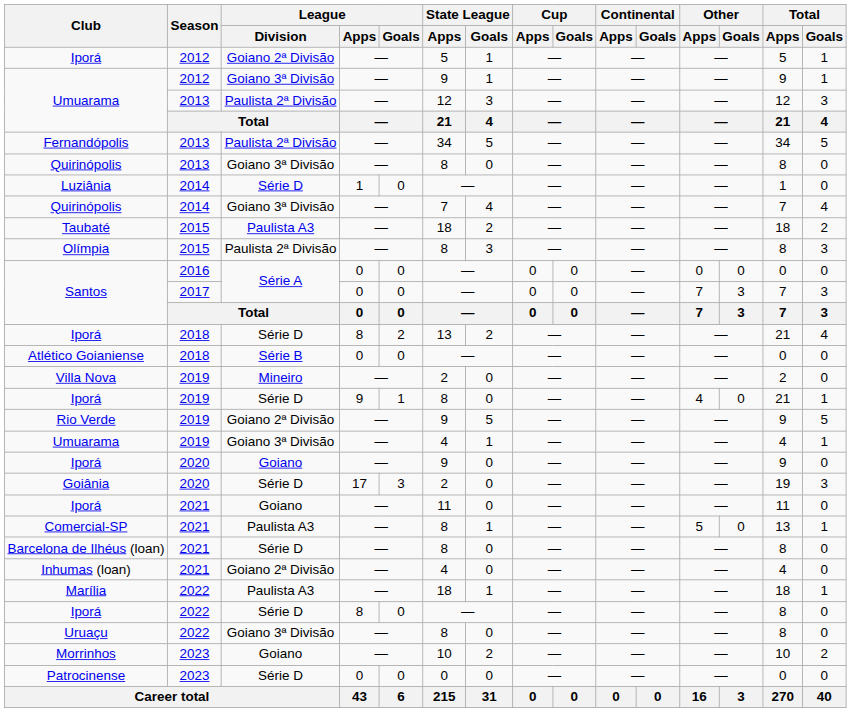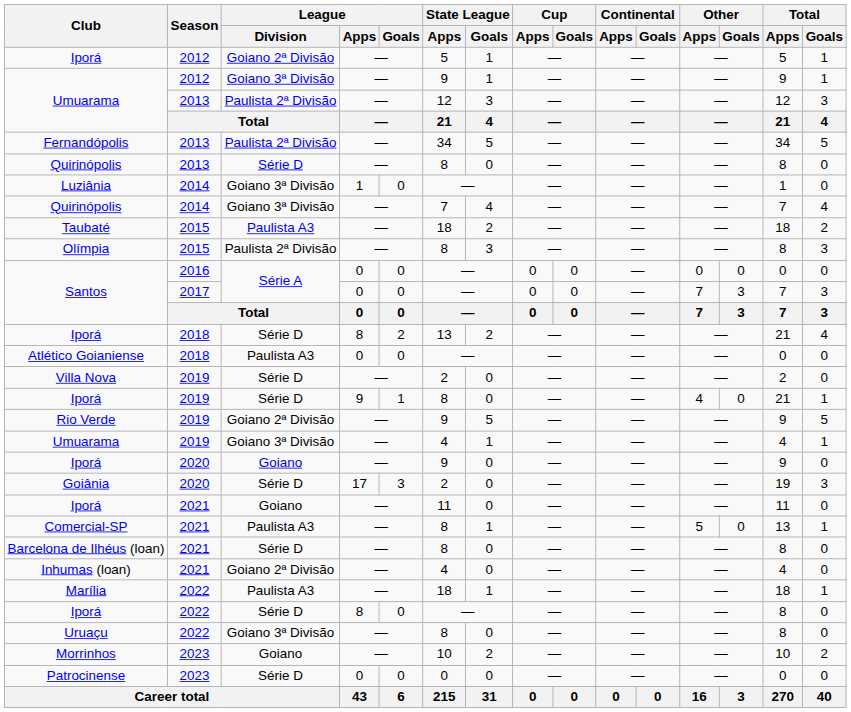 <table class="wikitable" style="text-align: center;">
 <tr>
 <th rowspan="2">Club</th>
 <th rowspan="2">Season</th>
 <th colspan="3">League</th>
 <th colspan="2">State League</th>
 <th colspan="2">Cup</th>
 <th colspan="2">Continental</th>
 <th colspan="2">Other</th>
 <th colspan="2">Total</th>
 </tr>
 <tr>
 <th>Division</th>
 <th>Apps</th>
 <th>Goals</th>
 <th>Apps</th>
 <th>Goals</th>
 <th>Apps</th>
 <th>Goals</th>
 <th>Apps</th>
 <th>Goals</th>
 <th>Apps</th>
 <th>Goals</th>
 <th>Apps</th>
 <th>Goals</th>
 </tr>
 <tr>
 <td valign="center"><a href='#'>Iporá</a></td>
 <td><a href='#'>2012</a></td>
 <td><a href='#'>Goiano 2ª Divisão</a></td>
 <td colspan="2">—</td>
 <td>5</td>
 <td>1</td>
 <td colspan="2">—</td>
 <td colspan="2">—</td>
 <td colspan="2">—</td>
 <td>5</td>
 <td>1</td>
 </tr>
 <tr>
 <td rowspan="3" valign="center"><a href='#'>Umuarama</a></td>
 <td><a href='#'>2012</a></td>
 <td><a href='#'>Goiano 3ª Divisão</a></td>
 <td colspan="2">—</td>
 <td>9</td>
 <td>1</td>
 <td colspan="2">—</td>
 <td colspan="2">—</td>
 <td colspan="2">—</td>
 <td>9</td>
 <td>1</td>
 </tr>
 <tr>
 <td><a href='#'>2013</a></td>
 <td><a href='#'>Paulista 2ª Divisão</a></td>
 <td colspan="2">—</td>
 <td>12</td>
 <td>3</td>
 <td colspan="2">—</td>
 <td colspan="2">—</td>
 <td colspan="2">—</td>
 <td>12</td>
 <td>3</td>
 </tr>
 <tr>
 <th colspan="2"><strong>Total</strong></th>
 <th colspan="2">—</th>
 <th>21</th>
 <th>4</th>
 <th colspan="2">—</th>
 <th colspan="2">—</th>
 <th colspan="2">—</th>
 <th>21</th>
 <th>4</th>
 </tr>
 <tr>
 <td valign="center"><a href='#'>Fernandópolis</a></td>
 <td><a href='#'>2013</a></td>
 <td><a href='#'>Paulista 2ª Divisão</a></td>
 <td colspan="2">—</td>
 <td>34</td>
 <td>5</td>
 <td colspan="2">—</td>
 <td colspan="2">—</td>
 <td colspan="2">—</td>
 <td>34</td>
 <td>5</td>
 </tr>
 <tr>
 <td valign="center"><a href='#'>Quirinópolis</a></td>
 <td><a href='#'>2013</a></td>
-<td>Goiano 3ª Divisão</td>
+<td><a href='#'>Série D</a></td>
 <td colspan="2">—</td>
 <td>8</td>
 <td>0</td>
 <td colspan="2">—</td>
 <td colspan="2">—</td>
 <td colspan="2">—</td>
 <td>8</td>
 <td>0</td>
 </tr>
 <tr>
 <td valign="center"><a href='#'>Luziânia</a></td>
 <td><a href='#'>2014</a></td>
-<td><a href='#'>Série D</a></td>
+<td>Goiano 3ª Divisão</td>
 <td>1</td>
 <td>0</td>
 <td colspan="2">—</td>
 <td colspan="2">—</td>
 <td colspan="2">—</td>
 <td colspan="2">—</td>
 <td>1</td>
 <td>0</td>
 </tr>
 <tr>
 <td valign="center"><a href='#'>Quirinópolis</a></td>
 <td><a href='#'>2014</a></td>
 <td>Goiano 3ª Divisão</td>
 <td colspan="2">—</td>
 <td>7</td>
 <td>4</td>
 <td colspan="2">—</td>
 <td colspan="2">—</td>
 <td colspan="2">—</td>
 <td>7</td>
 <td>4</td>
 </tr>
 <tr>
 <td valign="center"><a href='#'>Taubaté</a></td>
 <td><a href='#'>2015</a></td>
 <td><a href='#'>Paulista A3</a></td>
 <td colspan="2">—</td>
 <td>18</td>
 <td>2</td>
 <td colspan="2">—</td>
 <td colspan="2">—</td>
 <td colspan="2">—</td>
 <td>18</td>
 <td>2</td>
 </tr>
 <tr>
 <td valign="center"><a href='#'>Olímpia</a></td>
 <td><a href='#'>2015</a></td>
 <td>Paulista 2ª Divisão</td>
 <td colspan="2">—</td>
 <td>8</td>
 <td>3</td>
 <td colspan="2">—</td>
 <td colspan="2">—</td>
 <td colspan="2">—</td>
 <td>8</td>
 <td>3</td>
 </tr>
 <tr>
 <td rowspan="3" valign="center"><a href='#'>Santos</a></td>
 <td><a href='#'>2016</a></td>
 <td rowspan="2"><a href='#'>Série A</a></td>
 <td>0</td>
 <td>0</td>
 <td colspan="2">—</td>
 <td>0</td>
 <td>0</td>
 <td colspan="2">—</td>
 <td>0</td>
 <td>0</td>
 <td>0</td>
 <td>0</td>
 </tr>
 <tr>
 <td><a href='#'>2017</a></td>
 <td>0</td>
 <td>0</td>
 <td colspan="2">—</td>
 <td>0</td>
 <td>0</td>
 <td colspan="2">—</td>
 <td>7</td>
 <td>3</td>
 <td>7</td>
 <td>3</td>
 </tr>
 <tr>
 <th colspan="2">Total</th>
 <th>0</th>
 <th>0</th>
 <th colspan="2">—</th>
 <th>0</th>
 <th>0</th>
 <th colspan="2">—</th>
 <th>7</th>
 <th>3</th>
 <th>7</th>
 <th>3</th>
 </tr>
 <tr>
 <td valign="center"><a href='#'>Iporá</a></td>
 <td><a href='#'>2018</a></td>
 <td>Série D</td>
 <td>8</td>
 <td>2</td>
 <td>13</td>
 <td>2</td>
 <td colspan="2">—</td>
 <td colspan="2">—</td>
 <td colspan="2">—</td>
 <td>21</td>
 <td>4</td>
 </tr>
 <tr>
 <td valign="center"><a href='#'>Atlético Goianiense</a></td>
 <td><a href='#'>2018</a></td>
-<td><a href='#'>Série B</a></td>
+<td>Paulista A3</td>
 <td>0</td>
 <td>0</td>
 <td colspan="2">—</td>
 <td colspan="2">—</td>
 <td colspan="2">—</td>
 <td colspan="2">—</td>
 <td>0</td>
 <td>0</td>
 </tr>
 <tr>
 <td valign="center"><a href='#'>Villa Nova</a></td>
 <td><a href='#'>2019</a></td>
-<td><a href='#'>Mineiro</a></td>
+<td>Série D</td>
 <td colspan="2">—</td>
 <td>2</td>
 <td>0</td>
 <td colspan="2">—</td>
 <td colspan="2">—</td>
 <td colspan="2">—</td>
 <td>2</td>
 <td>0</td>
 </tr>
 <tr>
 <td valign="center"><a href='#'>Iporá</a></td>
 <td><a href='#'>2019</a></td>
 <td>Série D</td>
 <td>9</td>
 <td>1</td>
 <td>8</td>
 <td>0</td>
 <td colspan="2">—</td>
 <td colspan="2">—</td>
 <td>4</td>
 <td>0</td>
 <td>21</td>
 <td>1</td>
 </tr>
 <tr>
 <td valign="center"><a href='#'>Rio Verde</a></td>
 <td><a href='#'>2019</a></td>
 <td>Goiano 2ª Divisão</td>
 <td colspan="2">—</td>
 <td>9</td>
 <td>5</td>
 <td colspan="2">—</td>
 <td colspan="2">—</td>
 <td colspan="2">—</td>
 <td>9</td>
 <td>5</td>
 </tr>
 <tr>
 <td valign="center"><a href='#'>Umuarama</a></td>
 <td><a href='#'>2019</a></td>
 <td>Goiano 3ª Divisão</td>
 <td colspan="2">—</td>
 <td>4</td>
 <td>1</td>
 <td colspan="2">—</td>
 <td colspan="2">—</td>
 <td colspan="2">—</td>
 <td>4</td>
 <td>1</td>
 </tr>
 <tr>
 <td valign="center"><a href='#'>Iporá</a></td>
 <td><a href='#'>2020</a></td>
 <td><a href='#'>Goiano</a></td>
 <td colspan="2">—</td>
 <td>9</td>
 <td>0</td>
 <td colspan="2">—</td>
 <td colspan="2">—</td>
 <td colspan="2">—</td>
 <td>9</td>
 <td>0</td>
 </tr>
 <tr>
 <td valign="center"><a href='#'>Goiânia</a></td>
 <td><a href='#'>2020</a></td>
 <td>Série D</td>
 <td>17</td>
 <td>3</td>
 <td>2</td>
 <td>0</td>
 <td colspan="2">—</td>
 <td colspan="2">—</td>
 <td colspan="2">—</td>
 <td>19</td>
 <td>3</td>
 </tr>
 <tr>
 <td valign="center"><a href='#'>Iporá</a></td>
 <td><a href='#'>2021</a></td>
 <td>Goiano</td>
 <td colspan="2">—</td>
 <td>11</td>
 <td>0</td>
 <td colspan="2">—</td>
 <td colspan="2">—</td>
 <td colspan="2">—</td>
 <td>11</td>
 <td>0</td>
 </tr>
 <tr>
 <td valign="center"><a href='#'>Comercial-SP</a></td>
 <td><a href='#'>2021</a></td>
 <td>Paulista A3</td>
 <td colspan="2">—</td>
 <td>8</td>
 <td>1</td>
 <td colspan="2">—</td>
 <td colspan="2">—</td>
 <td>5</td>
 <td>0</td>
 <td>13</td>
 <td>1</td>
 </tr>
 <tr>
 <td valign="center"><a href='#'>Barcelona de Ilhéus</a> (loan)</td>
 <td><a href='#'>2021</a></td>
 <td>Série D</td>
 <td colspan="2">—</td>
 <td>8</td>
 <td>0</td>
 <td colspan="2">—</td>
 <td colspan="2">—</td>
 <td colspan="2">—</td>
 <td>8</td>
 <td>0</td>
 </tr>
 <tr>
 <td valign="center"><a href='#'>Inhumas</a> (loan)</td>
 <td><a href='#'>2021</a></td>
 <td>Goiano 2ª Divisão</td>
 <td colspan="2">—</td>
 <td>4</td>
 <td>0</td>
 <td colspan="2">—</td>
 <td colspan="2">—</td>
 <td colspan="2">—</td>
 <td>4</td>
 <td>0</td>
 </tr>
 <tr>
 <td valign="center"><a href='#'>Marília</a></td>
 <td><a href='#'>2022</a></td>
 <td>Paulista A3</td>
 <td colspan="2">—</td>
 <td>18</td>
 <td>1</td>
 <td colspan="2">—</td>
 <td colspan="2">—</td>
 <td colspan="2">—</td>
 <td>18</td>
 <td>1</td>
 </tr>
 <tr>
 <td valign="center"><a href='#'>Iporá</a></td>
 <td><a href='#'>2022</a></td>
 <td>Série D</td>
 <td>8</td>
 <td>0</td>
 <td colspan="2">—</td>
 <td colspan="2">—</td>
 <td colspan="2">—</td>
 <td colspan="2">—</td>
 <td>8</td>
 <td>0</td>
 </tr>
 <tr>
 <td valign="center"><a href='#'>Uruaçu</a></td>
 <td><a href='#'>2022</a></td>
 <td>Goiano 3ª Divisão</td>
 <td colspan="2">—</td>
 <td>8</td>
 <td>0</td>
 <td colspan="2">—</td>
 <td colspan="2">—</td>
 <td colspan="2">—</td>
 <td>8</td>
 <td>0</td>
 </tr>
 <tr>
 <td valign="center"><a href='#'>Morrinhos</a></td>
 <td><a href='#'>2023</a></td>
 <td>Goiano</td>
 <td colspan="2">—</td>
 <td>10</td>
 <td>2</td>
 <td colspan="2">—</td>
 <td colspan="2">—</td>
 <td colspan="2">—</td>
 <td>10</td>
 <td>2</td>
 </tr>
 <tr>
 <td valign="center"><a href='#'>Patrocinense</a></td>
 <td><a href='#'>2023</a></td>
 <td>Série D</td>
 <td>0</td>
 <td>0</td>
 <td>0</td>
 <td>0</td>
 <td colspan="2">—</td>
 <td colspan="2">—</td>
 <td colspan="2">—</td>
 <td>0</td>
 <td>0</td>
 </tr>
 <tr>
 <th colspan="3"><strong>Career total</strong></th>
 <th>43</th>
 <th>6</th>
 <th>215</th>
 <th>31</th>
 <th>0</th>
 <th>0</th>
 <th>0</th>
 <th>0</th>
 <th>16</th>
 <th>3</th>
 <th>270</th>
 <th>40</th>
 </tr>
 </table>
